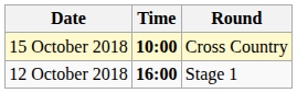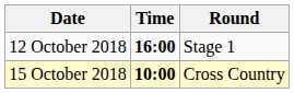 <table class="wikitable">
 <tr>
 <th>Date</th>
 <th>Time</th>
 <th>Round</th>
 </tr>
 <tr>
+<td>12 October 2018</td>
+<td><strong>16:00</strong></td>
+<td>Stage 1</td>
+</tr>
+<tr>
 <td style=background:lemonchiffon>15 October 2018</td>
 <td style=background:lemonchiffon><strong>10:00</strong></td>
 <td style=background:lemonchiffon>Cross Country</td>
 </tr>
-<tr>
-<td>12 October 2018</td>
-<td><strong>16:00</strong></td>
-<td>Stage 1</td>
-</tr>
 </table>
